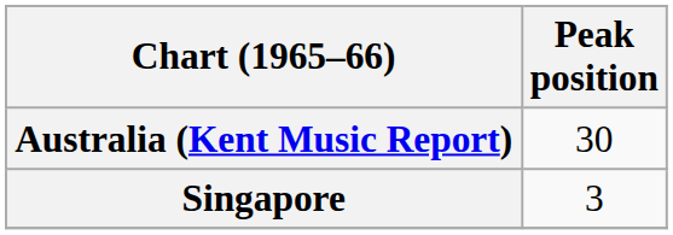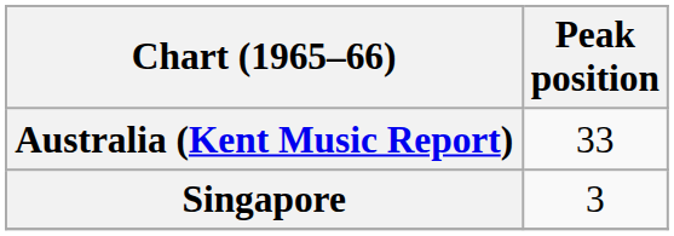 <table class="wikitable sortable plainrowheaders" style="text-align:center">
 <tr>
 <th>Chart (1965–66)</th>
 <th>Peak<br>position</th>
 </tr>
 <tr>
 <th scope="row">Australia (<a href='#'>Kent Music Report</a>)</th>
-<td>30</td>
+<td>33</td>
 </tr>
 <tr>
 <th scope="row">Singapore</th>
 <td>3</td>
 </tr>
 <tr>
 </tr>
 </table>
